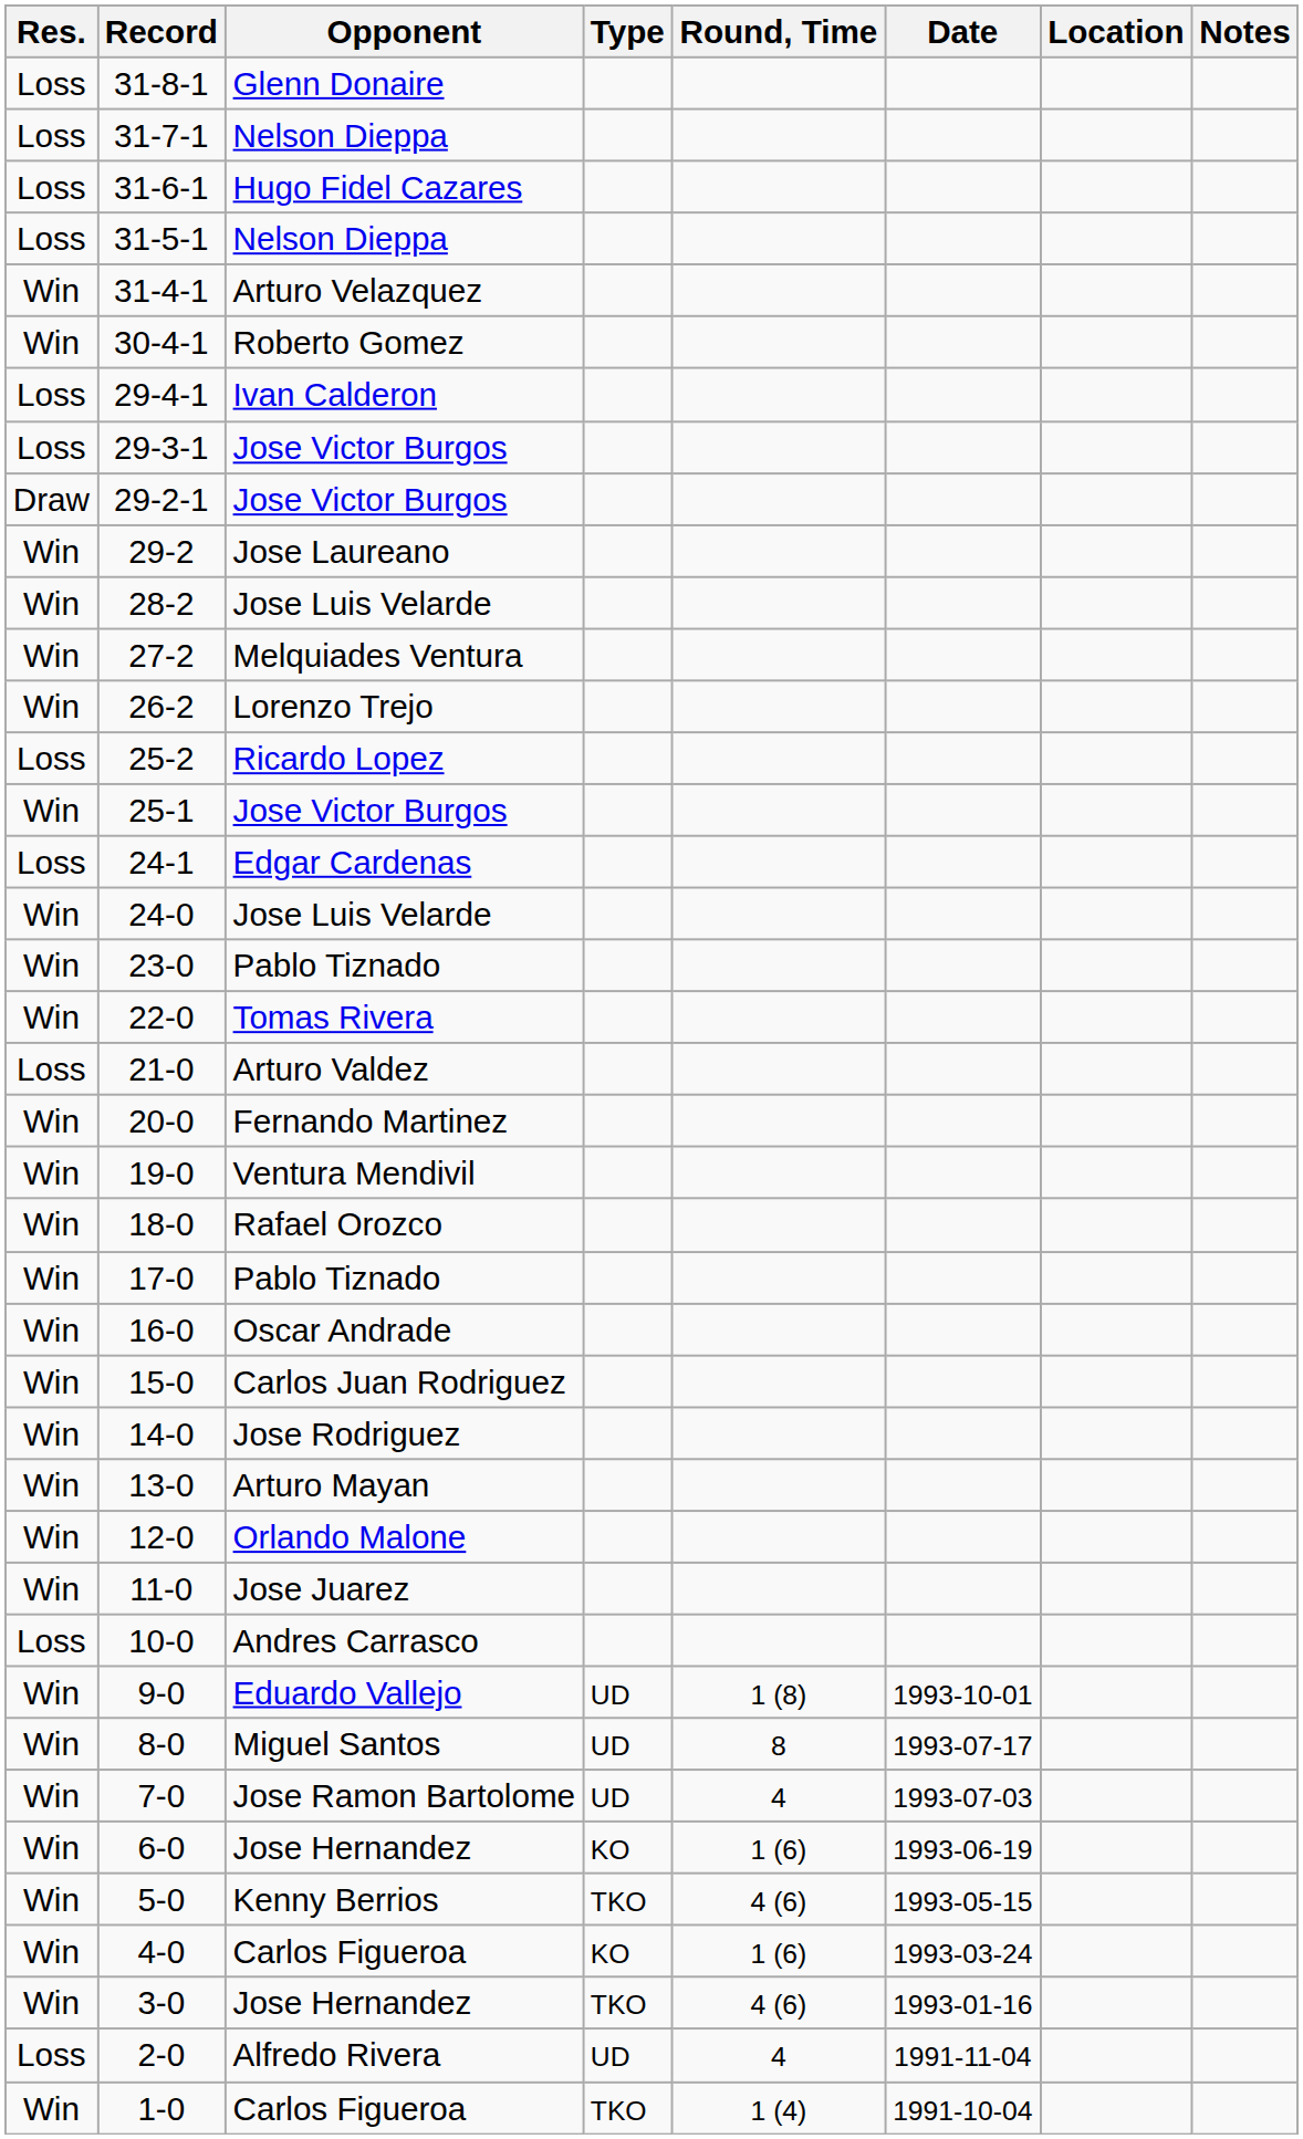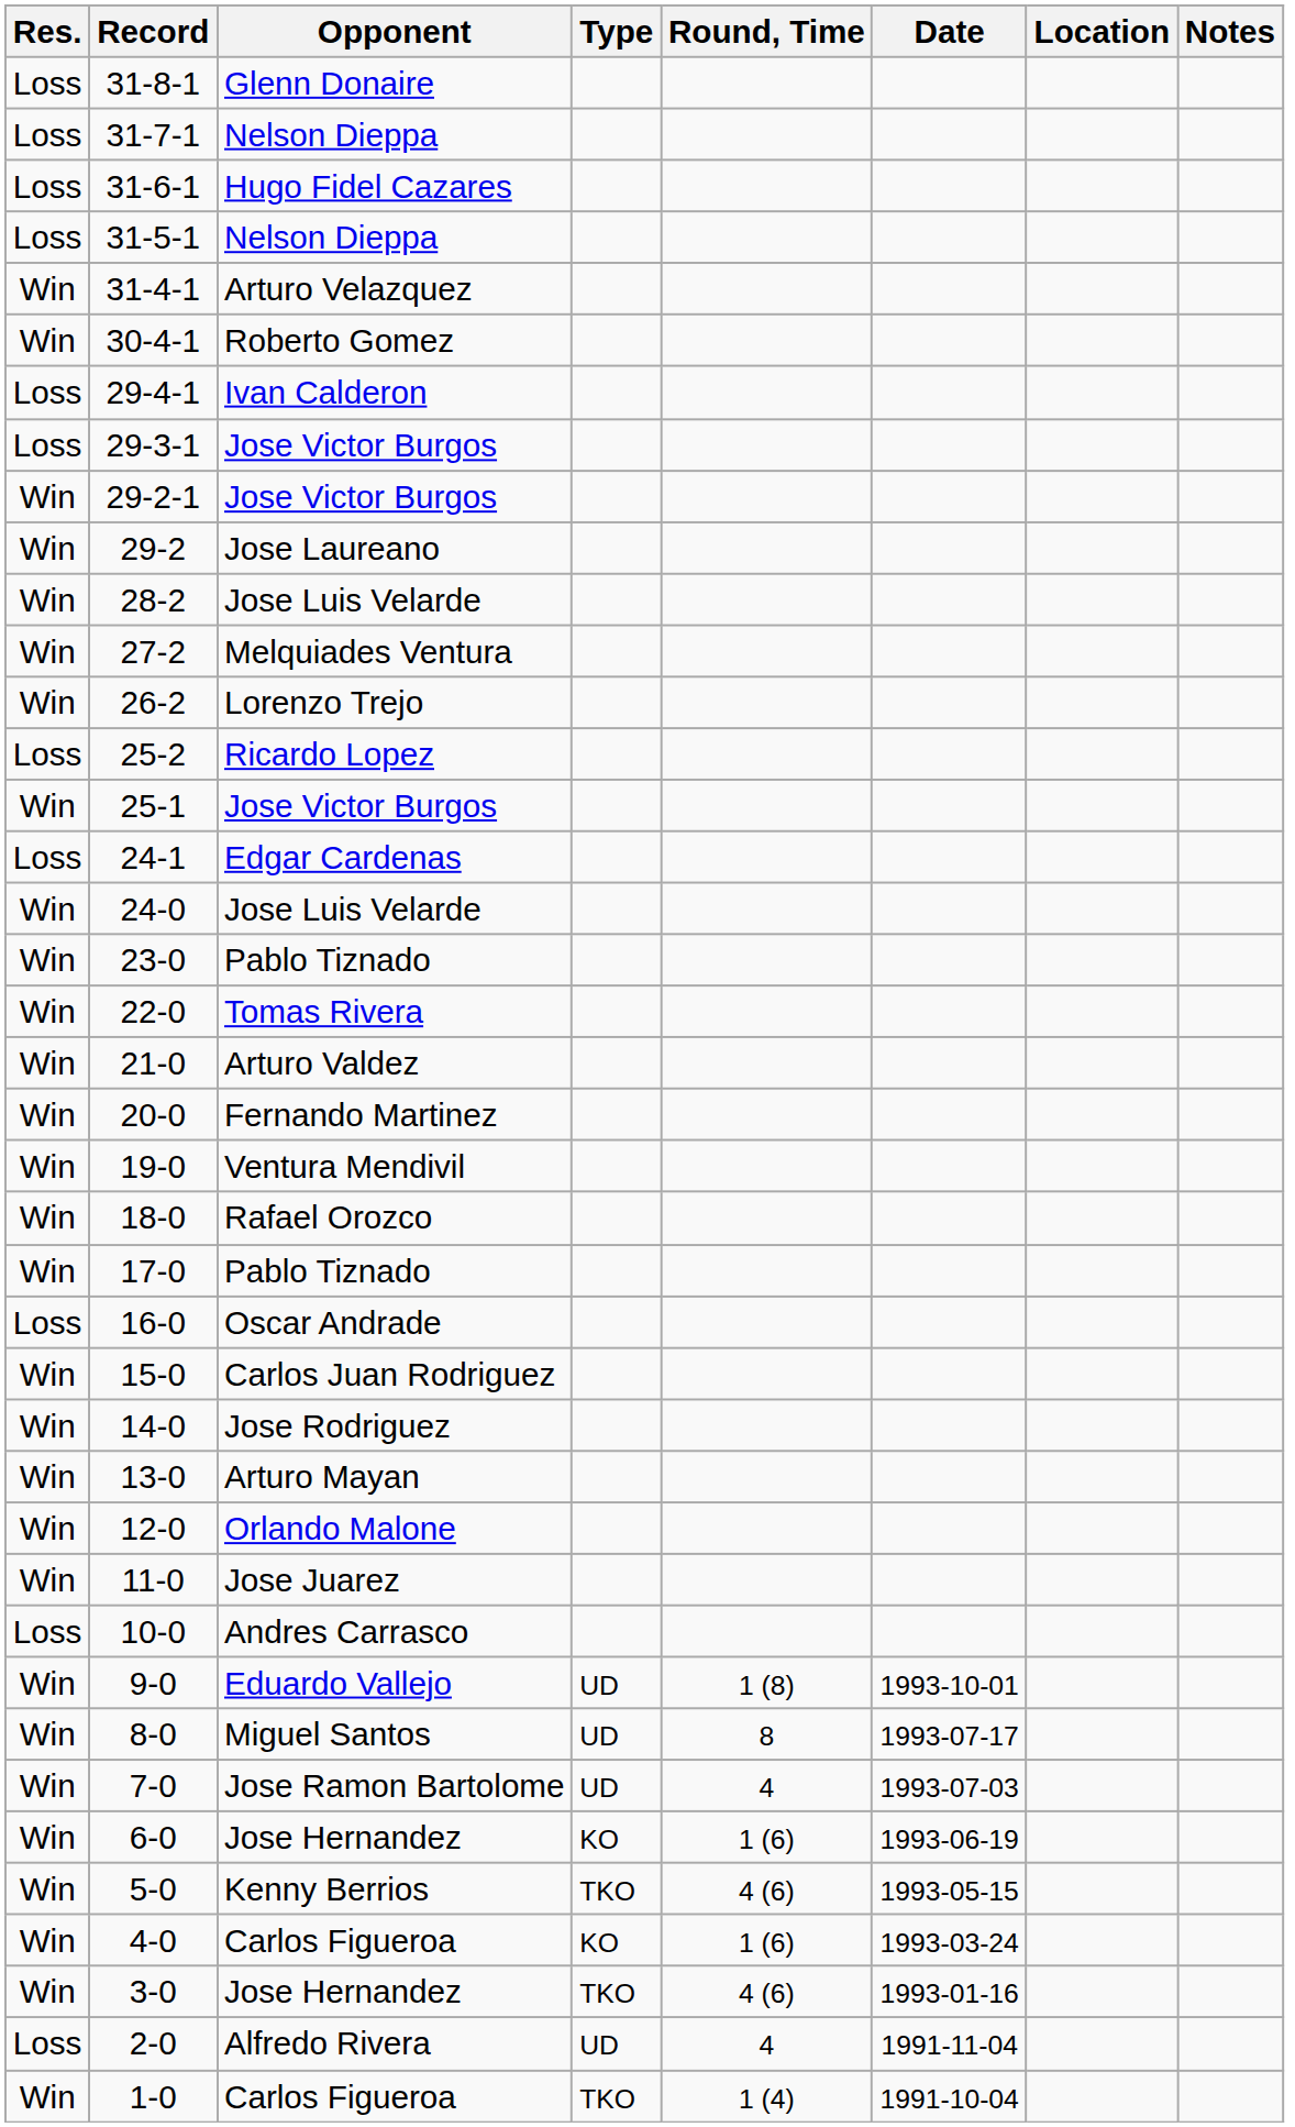 <table class="wikitable" style="text-align:center; font-size:95%">
 <tr>
 <th>Res.</th>
 <th>Record</th>
 <th>Opponent</th>
 <th>Type</th>
 <th>Round, Time</th>
 <th>Date</th>
 <th>Location</th>
 <th>Notes</th>
 </tr>
 <tr align=center>
 <td>Loss</td>
 <td>31-8-1</td>
 <td align=left> <a href='#'>Glenn Donaire</a></td>
 <td></td>
 <td></td>
 <td></td>
 <td align=left></td>
 <td align=left></td>
 </tr>
 <tr align=center>
 <td>Loss</td>
 <td>31-7-1</td>
 <td align=left> <a href='#'>Nelson Dieppa</a></td>
 <td></td>
 <td></td>
 <td></td>
 <td align=left></td>
 <td align=left></td>
 </tr>
 <tr align=center>
 <td>Loss</td>
 <td>31-6-1</td>
 <td align=left> <a href='#'>Hugo Fidel Cazares</a></td>
 <td></td>
 <td></td>
 <td></td>
 <td align=left></td>
 <td align=left></td>
 </tr>
 <tr align=center>
 <td>Loss</td>
 <td>31-5-1</td>
 <td align=left> <a href='#'>Nelson Dieppa</a></td>
 <td></td>
 <td></td>
 <td></td>
 <td align=left></td>
 <td align=left></td>
 </tr>
 <tr align=center>
 <td>Win</td>
 <td>31-4-1</td>
 <td align=left> Arturo Velazquez</td>
 <td></td>
 <td></td>
 <td></td>
 <td align=left></td>
 <td align=left></td>
 </tr>
 <tr align=center>
 <td>Win</td>
 <td>30-4-1</td>
 <td align=left> Roberto Gomez</td>
 <td></td>
 <td></td>
 <td></td>
 <td align=left></td>
 <td align=left></td>
 </tr>
 <tr align=center>
 <td>Loss</td>
 <td>29-4-1</td>
 <td align=left> <a href='#'>Ivan Calderon</a></td>
 <td></td>
 <td></td>
 <td></td>
 <td align=left></td>
 <td align=left></td>
 </tr>
 <tr align=center>
 <td>Loss</td>
 <td>29-3-1</td>
 <td align=left> <a href='#'>Jose Victor Burgos</a></td>
 <td></td>
 <td></td>
 <td></td>
 <td align=left></td>
 <td align=left></td>
 </tr>
 <tr align=center>
-<td>Draw</td>
+<td>Win</td>
 <td>29-2-1</td>
 <td align=left> <a href='#'>Jose Victor Burgos</a></td>
 <td></td>
 <td></td>
 <td></td>
 <td align=left></td>
 <td align=left></td>
 </tr>
 <tr align=center>
 <td>Win</td>
 <td>29-2</td>
 <td align=left> Jose Laureano</td>
 <td></td>
 <td></td>
 <td></td>
 <td align=left></td>
 <td align=left></td>
 </tr>
 <tr align=center>
 <td>Win</td>
 <td>28-2</td>
 <td align=left> Jose Luis Velarde</td>
 <td></td>
 <td></td>
 <td></td>
 <td align=left></td>
 <td align=left></td>
 </tr>
 <tr align=center>
 <td>Win</td>
 <td>27-2</td>
 <td align=left> Melquiades Ventura</td>
 <td></td>
 <td></td>
 <td></td>
 <td align=left></td>
 <td align=left></td>
 </tr>
 <tr align=center>
 <td>Win</td>
 <td>26-2</td>
 <td align=left> Lorenzo Trejo</td>
 <td></td>
 <td></td>
 <td></td>
 <td align=left></td>
 <td align=left></td>
 </tr>
 <tr align=center>
 <td>Loss</td>
 <td>25-2</td>
 <td align=left> <a href='#'>Ricardo Lopez</a></td>
 <td></td>
 <td></td>
 <td></td>
 <td align=left></td>
 <td align=left></td>
 </tr>
 <tr align=center>
 <td>Win</td>
 <td>25-1</td>
 <td align=left> <a href='#'>Jose Victor Burgos</a></td>
 <td></td>
 <td></td>
 <td></td>
 <td align=left></td>
 <td align=left></td>
 </tr>
 <tr align=center>
 <td>Loss</td>
 <td>24-1</td>
 <td align=left> <a href='#'>Edgar Cardenas</a></td>
 <td></td>
 <td></td>
 <td></td>
 <td align=left></td>
 <td align=left></td>
 </tr>
 <tr align=center>
 <td>Win</td>
 <td>24-0</td>
 <td align=left> Jose Luis Velarde</td>
 <td></td>
 <td></td>
 <td></td>
 <td align=left></td>
 <td align=left></td>
 </tr>
 <tr align=center>
 <td>Win</td>
 <td>23-0</td>
 <td align=left> Pablo Tiznado</td>
 <td></td>
 <td></td>
 <td></td>
 <td align=left></td>
 <td align=left></td>
 </tr>
 <tr align=center>
 <td>Win</td>
 <td>22-0</td>
 <td align=left> <a href='#'>Tomas Rivera</a></td>
 <td></td>
 <td></td>
 <td></td>
 <td align=left></td>
 <td align=left></td>
 </tr>
 <tr align=center>
-<td>Loss</td>
+<td>Win</td>
 <td>21-0</td>
 <td align=left> Arturo Valdez</td>
 <td></td>
 <td></td>
 <td></td>
 <td align=left></td>
 <td align=left></td>
 </tr>
 <tr align=center>
 <td>Win</td>
 <td>20-0</td>
 <td align=left> Fernando Martinez</td>
 <td></td>
 <td></td>
 <td></td>
 <td align=left></td>
 <td align=left></td>
 </tr>
 <tr align=center>
 <td>Win</td>
 <td>19-0</td>
 <td align=left> Ventura Mendivil</td>
 <td></td>
 <td></td>
 <td></td>
 <td align=left></td>
 <td align=left></td>
 </tr>
 <tr align=center>
 <td>Win</td>
 <td>18-0</td>
 <td align=left> Rafael Orozco</td>
 <td></td>
 <td></td>
 <td></td>
 <td align=left></td>
 <td align=left></td>
 </tr>
 <tr align=center>
 <td>Win</td>
 <td>17-0</td>
 <td align=left> Pablo Tiznado</td>
 <td></td>
 <td></td>
 <td></td>
 <td align=left></td>
 <td align=left></td>
 </tr>
 <tr align=center>
-<td>Win</td>
+<td>Loss</td>
 <td>16-0</td>
 <td align=left> Oscar Andrade</td>
 <td></td>
 <td></td>
 <td></td>
 <td align=left></td>
 <td align=left></td>
 </tr>
 <tr align=center>
 <td>Win</td>
 <td>15-0</td>
 <td align=left> Carlos Juan Rodriguez</td>
 <td></td>
 <td></td>
 <td></td>
 <td align=left></td>
 <td align=left></td>
 </tr>
 <tr align=center>
 <td>Win</td>
 <td>14-0</td>
 <td align=left> Jose Rodriguez</td>
 <td></td>
 <td></td>
 <td></td>
 <td align=left></td>
 <td align=left></td>
 </tr>
 <tr align=center>
 <td>Win</td>
 <td>13-0</td>
 <td align=left> Arturo Mayan</td>
 <td></td>
 <td></td>
 <td></td>
 <td align=left></td>
 <td align=left></td>
 </tr>
 <tr align=center>
 <td>Win</td>
 <td>12-0</td>
 <td align=left> <a href='#'>Orlando Malone</a></td>
 <td></td>
 <td></td>
 <td></td>
 <td align=left></td>
 <td align=left></td>
 </tr>
 <tr align=center>
 <td>Win</td>
 <td>11-0</td>
 <td align=left> Jose Juarez</td>
 <td></td>
 <td></td>
 <td></td>
 <td align=left></td>
 <td align=left></td>
 </tr>
 <tr align=center>
 <td>Loss</td>
 <td>10-0</td>
 <td align=left> Andres Carrasco</td>
 <td></td>
 <td></td>
 <td></td>
 <td align=left></td>
 <td align=left></td>
 </tr>
 <tr align=center>
 <td>Win</td>
 <td>9-0</td>
 <td align=left> <a href='#'>Eduardo Vallejo</a></td>
 <td style="text-align:left;"><small>UD</small></td>
 <td><small>1 (8)</small></td>
 <td><small>1993-10-01</small></td>
 <td align=left> </td>
 <td style="text-align:left;"></td>
 </tr>
 <tr align=center>
 <td>Win</td>
 <td>8-0</td>
 <td align=left> Miguel Santos</td>
 <td style="text-align:left;"><small>UD</small></td>
 <td><small>8</small></td>
 <td><small>1993-07-17</small></td>
 <td align=left> </td>
 <td style="text-align:left;"></td>
 </tr>
 <tr align=center>
 <td>Win</td>
 <td>7-0</td>
 <td align=left> Jose Ramon Bartolome</td>
 <td style="text-align:left;"><small>UD</small></td>
 <td><small>4</small></td>
 <td><small>1993-07-03</small></td>
 <td align=left> </td>
 <td style="text-align:left;"></td>
 </tr>
 <tr align=center>
 <td>Win</td>
 <td>6-0</td>
 <td align=left> Jose Hernandez</td>
 <td style="text-align:left;"><small>KO</small></td>
 <td><small>1 (6)</small></td>
 <td><small>1993-06-19</small></td>
 <td align=left> </td>
 <td style="text-align:left;"></td>
 </tr>
 <tr align=center>
 <td>Win</td>
 <td>5-0</td>
 <td align=left> Kenny Berrios</td>
 <td style="text-align:left;"><small>TKO</small></td>
 <td><small>4 (6)</small></td>
 <td><small>1993-05-15</small></td>
 <td align=left> </td>
 <td style="text-align:left;"></td>
 </tr>
 <tr align=center>
 <td>Win</td>
 <td>4-0</td>
 <td align=left> Carlos Figueroa</td>
 <td style="text-align:left;"><small>KO</small></td>
 <td><small>1 (6)</small></td>
 <td><small>1993-03-24</small></td>
 <td align=left> </td>
 <td style="text-align:left;"></td>
 </tr>
 <tr align=center>
 <td>Win</td>
 <td>3-0</td>
 <td align=left> Jose Hernandez</td>
 <td style="text-align:left;"><small>TKO</small></td>
 <td><small>4 (6)</small></td>
 <td><small>1993-01-16</small></td>
 <td align=left> </td>
 <td style="text-align:left;"></td>
 </tr>
 <tr align=center>
 <td>Loss</td>
 <td>2-0</td>
 <td align=left> Alfredo Rivera</td>
 <td style="text-align:left;"><small>UD</small></td>
 <td><small>4</small></td>
 <td><small>1991-11-04</small></td>
 <td align=left> </td>
 <td style="text-align:left;"></td>
 </tr>
 <tr align=center>
 <td>Win</td>
 <td>1-0</td>
 <td align=left> Carlos Figueroa</td>
 <td style="text-align:left;"><small>TKO</small></td>
 <td><small>1 (4)</small></td>
 <td><small>1991-10-04</small></td>
 <td align=left> </td>
 <td style="text-align:left;"></td>
 </tr>
 </table>
